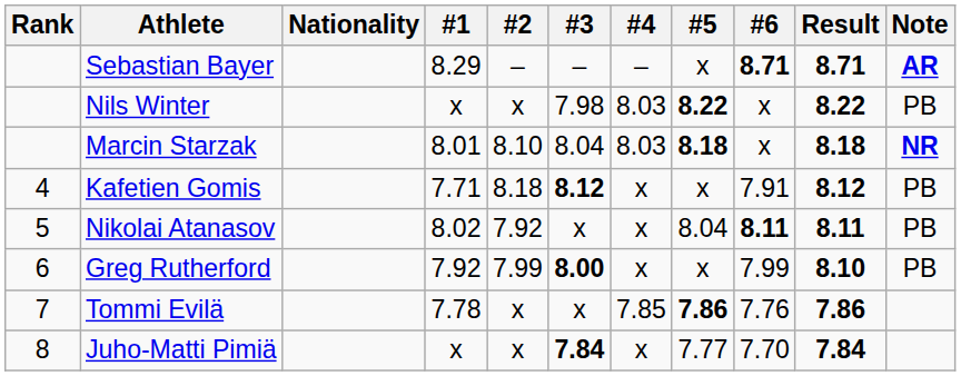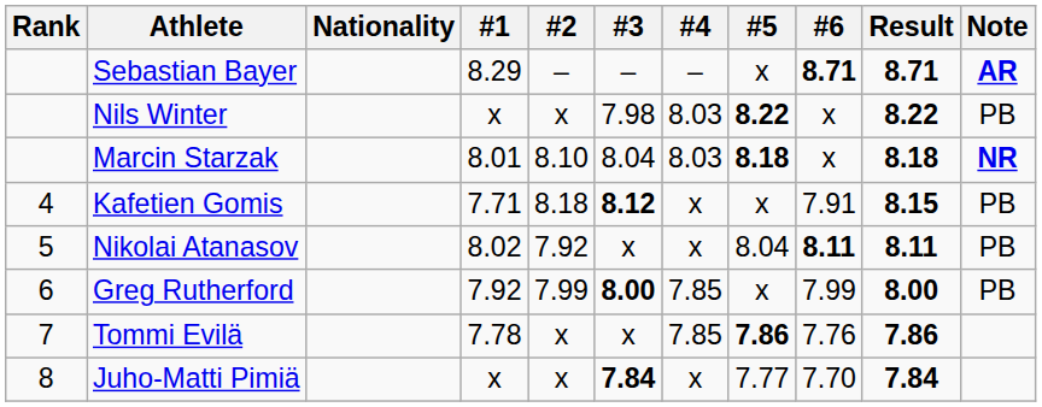 <table class="wikitable sortable" style="text-align:center">
 <tr>
 <th>Rank</th>
 <th>Athlete</th>
 <th>Nationality</th>
 <th>#1</th>
 <th>#2</th>
 <th>#3</th>
 <th>#4</th>
 <th>#5</th>
 <th>#6</th>
 <th>Result</th>
 <th>Note</th>
 </tr>
 <tr>
 <td></td>
 <td align=left><a href='#'>Sebastian Bayer</a></td>
 <td align=left></td>
 <td>8.29</td>
 <td>–</td>
 <td>–</td>
 <td>–</td>
 <td>x</td>
 <td><strong>8.71</strong></td>
 <td><strong>8.71</strong></td>
 <td><strong><a href='#'>AR</a></strong></td>
 </tr>
 <tr>
 <td></td>
 <td align=left><a href='#'>Nils Winter</a></td>
 <td align=left></td>
 <td>x</td>
 <td>x</td>
 <td>7.98</td>
 <td>8.03</td>
 <td><strong>8.22</strong></td>
 <td>x</td>
 <td><strong>8.22</strong></td>
 <td>PB</td>
 </tr>
 <tr>
 <td></td>
 <td align=left><a href='#'>Marcin Starzak</a></td>
 <td align=left></td>
 <td>8.01</td>
 <td>8.10</td>
 <td>8.04</td>
 <td>8.03</td>
 <td><strong>8.18</strong></td>
 <td>x</td>
 <td><strong>8.18</strong></td>
 <td><strong><a href='#'>NR</a></strong></td>
 </tr>
 <tr>
 <td>4</td>
 <td align=left><a href='#'>Kafetien Gomis</a></td>
 <td align=left></td>
 <td>7.71</td>
 <td>8.18</td>
 <td><strong>8.12</strong></td>
 <td>x</td>
 <td>x</td>
 <td>7.91</td>
-<td><strong>8.12</strong></td>
+<td><strong>8.15</strong></td>
 <td>PB</td>
 </tr>
 <tr>
 <td>5</td>
 <td align=left><a href='#'>Nikolai Atanasov</a></td>
 <td align=left></td>
 <td>8.02</td>
 <td>7.92</td>
 <td>x</td>
 <td>x</td>
 <td>8.04</td>
 <td><strong>8.11</strong></td>
 <td><strong>8.11</strong></td>
 <td>PB</td>
 </tr>
 <tr>
 <td>6</td>
 <td align=left><a href='#'>Greg Rutherford</a></td>
 <td align=left></td>
 <td>7.92</td>
 <td>7.99</td>
 <td><strong>8.00</strong></td>
-<td>x</td>
+<td>7.85</td>
 <td>x</td>
 <td>7.99</td>
-<td><strong>8.10</strong></td>
+<td><strong>8.00</strong></td>
 <td>PB</td>
 </tr>
 <tr>
 <td>7</td>
 <td align=left><a href='#'>Tommi Evilä</a></td>
 <td align=left></td>
 <td>7.78</td>
 <td>x</td>
 <td>x</td>
 <td>7.85</td>
 <td><strong>7.86</strong></td>
 <td>7.76</td>
 <td><strong>7.86</strong></td>
 <td></td>
 </tr>
 <tr>
 <td>8</td>
 <td align=left><a href='#'>Juho-Matti Pimiä</a></td>
 <td align=left></td>
 <td>x</td>
 <td>x</td>
 <td><strong>7.84</strong></td>
 <td>x</td>
 <td>7.77</td>
 <td>7.70</td>
 <td><strong>7.84</strong></td>
 <td></td>
 </tr>
 </table>
